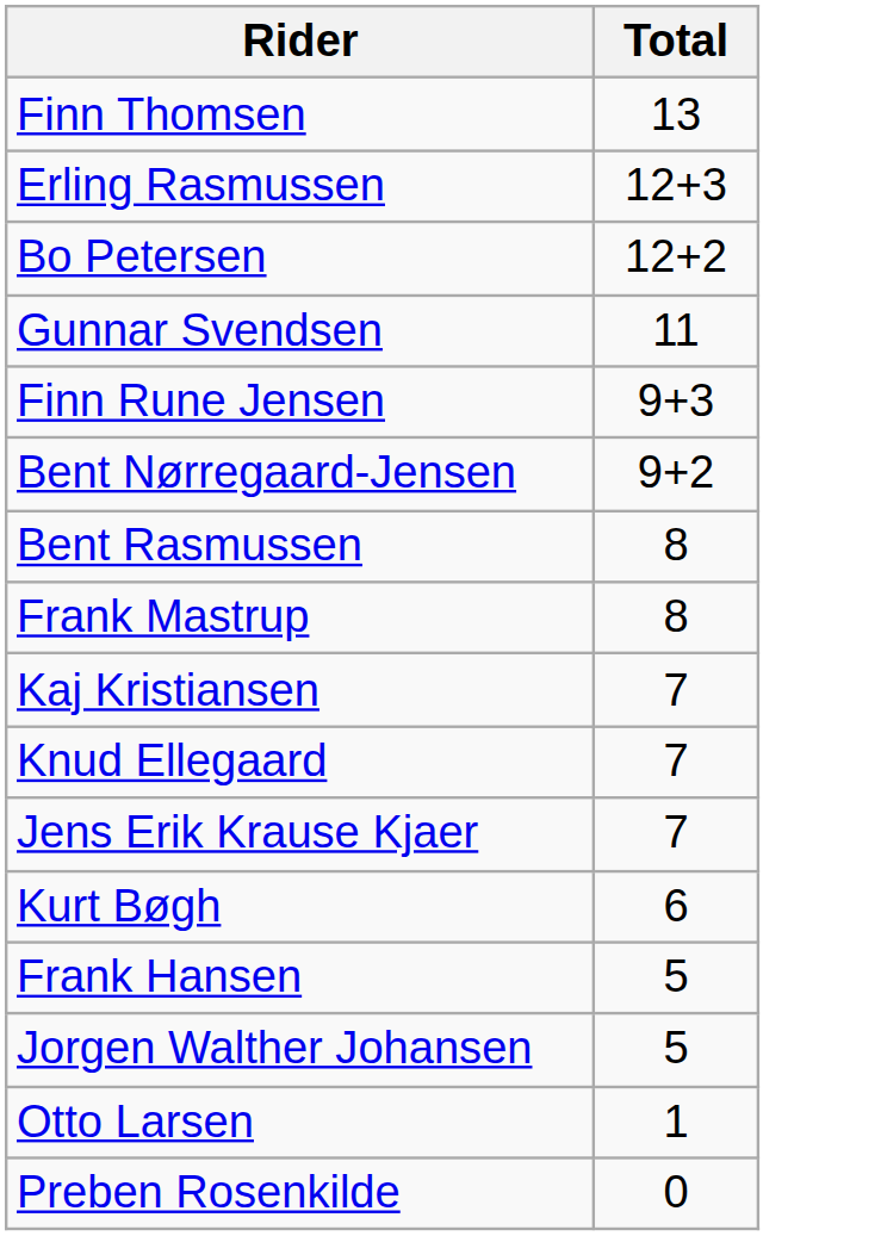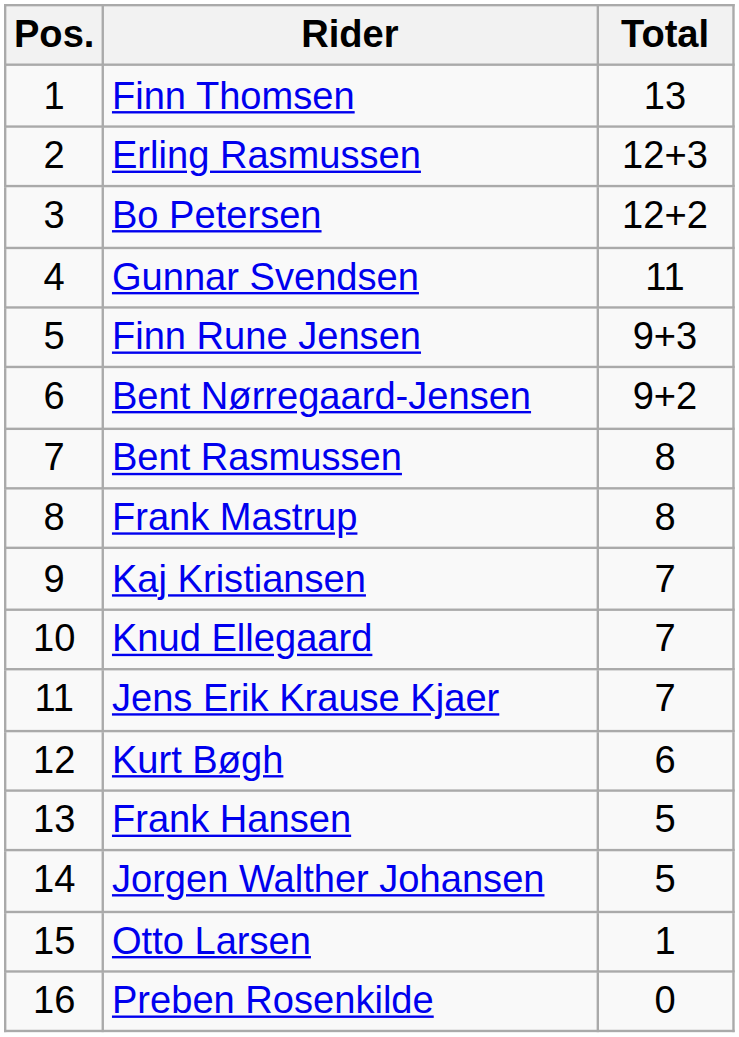 <table class=wikitable>
 <tr>
+<th width=25px>Pos.</th>
 <th width=200px>Rider</th>
 <th width=50px>Total</th>
 </tr>
 <tr align=center >
+<td>1</td>
 <td align=left><a href='#'>Finn Thomsen</a></td>
 <td>13</td>
 </tr>
 <tr align=center >
+<td>2</td>
 <td align=left><a href='#'>Erling Rasmussen</a></td>
 <td>12+3</td>
 </tr>
 <tr align=center >
+<td>3</td>
 <td align=left><a href='#'>Bo Petersen</a></td>
 <td>12+2</td>
 </tr>
 <tr align=center >
+<td>4</td>
 <td align=left><a href='#'>Gunnar Svendsen</a></td>
 <td>11</td>
 </tr>
 <tr align=center >
+<td>5</td>
 <td align=left><a href='#'>Finn Rune Jensen</a></td>
 <td>9+3</td>
 </tr>
 <tr align=center>
+<td>6</td>
 <td align=left><a href='#'>Bent Nørregaard-Jensen</a></td>
 <td>9+2</td>
 </tr>
 <tr align=center>
+<td>7</td>
 <td align=left><a href='#'>Bent Rasmussen</a></td>
 <td>8</td>
 </tr>
 <tr align=center>
+<td>8</td>
 <td align=left><a href='#'>Frank Mastrup</a></td>
 <td>8</td>
 </tr>
 <tr align=center>
+<td>9</td>
 <td align=left><a href='#'>Kaj Kristiansen</a></td>
 <td>7</td>
 </tr>
 <tr align=center>
+<td>10</td>
 <td align=left><a href='#'>Knud Ellegaard</a></td>
 <td>7</td>
 </tr>
 <tr align=center>
+<td>11</td>
 <td align=left><a href='#'>Jens Erik Krause Kjaer</a></td>
 <td>7</td>
 </tr>
 <tr align=center>
+<td>12</td>
 <td align=left><a href='#'>Kurt Bøgh</a></td>
 <td>6</td>
 </tr>
 <tr align=center>
+<td>13</td>
 <td align=left><a href='#'>Frank Hansen</a></td>
 <td>5</td>
 </tr>
 <tr align=center>
+<td>14</td>
 <td align=left><a href='#'>Jorgen Walther Johansen</a></td>
 <td>5</td>
 </tr>
 <tr align=center>
+<td>15</td>
 <td align=left><a href='#'>Otto Larsen</a></td>
 <td>1</td>
 </tr>
 <tr align=center>
+<td>16</td>
 <td align=left><a href='#'>Preben Rosenkilde</a></td>
 <td>0</td>
 </tr>
 </table>
